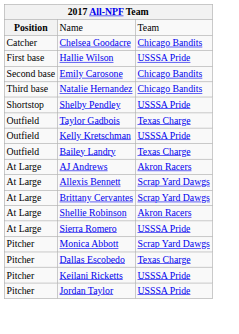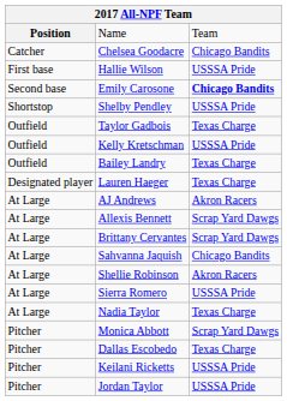 <table class="wikitable">
 <tr>
 <th colspan=3>2017 <a href='#'>All-NPF</a> Team</th>
 </tr>
 <tr>
 <th>Position</th>
 <td>Name</td>
 <td>Team</td>
 </tr>
 <tr>
 <td>Catcher</td>
 <td><a href='#'>Chelsea Goodacre</a></td>
 <td><a href='#'>Chicago Bandits</a></td>
 </tr>
 <tr>
 <td>First base</td>
 <td><a href='#'>Hallie Wilson</a></td>
 <td><a href='#'>USSSA Pride</a></td>
 </tr>
 <tr>
 <td>Second base</td>
 <td><a href='#'>Emily Carosone</a></td>
-<td><a href='#'>Chicago Bandits</a></td>
-</tr>
-<tr>
-<td>Third base</td>
-<td><a href='#'>Natalie Hernandez</a></td>
-<td><a href='#'>Chicago Bandits</a></td>
+<td><strong><a href='#'>Chicago Bandits</a></strong></td>
 </tr>
 <tr>
 <td>Shortstop</td>
 <td><a href='#'>Shelby Pendley</a></td>
 <td><a href='#'>USSSA Pride</a></td>
 </tr>
 <tr>
 <td>Outfield</td>
 <td><a href='#'>Taylor Gadbois</a></td>
 <td><a href='#'>Texas Charge</a></td>
 </tr>
 <tr>
 <td>Outfield</td>
 <td><a href='#'>Kelly Kretschman</a></td>
 <td><a href='#'>USSSA Pride</a></td>
 </tr>
 <tr>
 <td>Outfield</td>
 <td><a href='#'>Bailey Landry</a></td>
 <td><a href='#'>Texas Charge</a></td>
 </tr>
 <tr>
+<td>Designated player</td>
+<td><a href='#'>Lauren Haeger</a></td>
+<td><a href='#'>Texas Charge</a></td>
+</tr>
+<tr>
 <td>At Large</td>
 <td><a href='#'>AJ Andrews</a></td>
 <td><a href='#'>Akron Racers</a></td>
 </tr>
 <tr>
 <td>At Large</td>
 <td><a href='#'>Allexis Bennett</a></td>
 <td><a href='#'>Scrap Yard Dawgs</a></td>
 </tr>
 <tr>
 <td>At Large</td>
 <td><a href='#'>Brittany Cervantes</a></td>
 <td><a href='#'>Scrap Yard Dawgs</a></td>
 </tr>
 <tr>
 <td>At Large</td>
+<td><a href='#'>Sahvanna Jaquish</a></td>
+<td><a href='#'>Chicago Bandits</a></td>
+</tr>
+<tr>
+<td>At Large</td>
 <td><a href='#'>Shellie Robinson</a></td>
 <td><a href='#'>Akron Racers</a></td>
 </tr>
 <tr>
 <td>At Large</td>
 <td><a href='#'>Sierra Romero</a></td>
 <td><a href='#'>USSSA Pride</a></td>
+</tr>
+<tr>
+<td>At Large</td>
+<td><a href='#'>Nadia Taylor</a></td>
+<td><a href='#'>Texas Charge</a></td>
 </tr>
 <tr>
 <td>Pitcher</td>
 <td><a href='#'>Monica Abbott</a></td>
 <td><a href='#'>Scrap Yard Dawgs</a></td>
 </tr>
 <tr>
 <td>Pitcher</td>
 <td><a href='#'>Dallas Escobedo</a></td>
 <td><a href='#'>Texas Charge</a></td>
 </tr>
 <tr>
 <td>Pitcher</td>
 <td><a href='#'>Keilani Ricketts</a></td>
 <td><a href='#'>USSSA Pride</a></td>
 </tr>
 <tr>
 <td>Pitcher</td>
 <td><a href='#'>Jordan Taylor</a></td>
 <td><a href='#'>USSSA Pride</a></td>
 </tr>
 </table>
